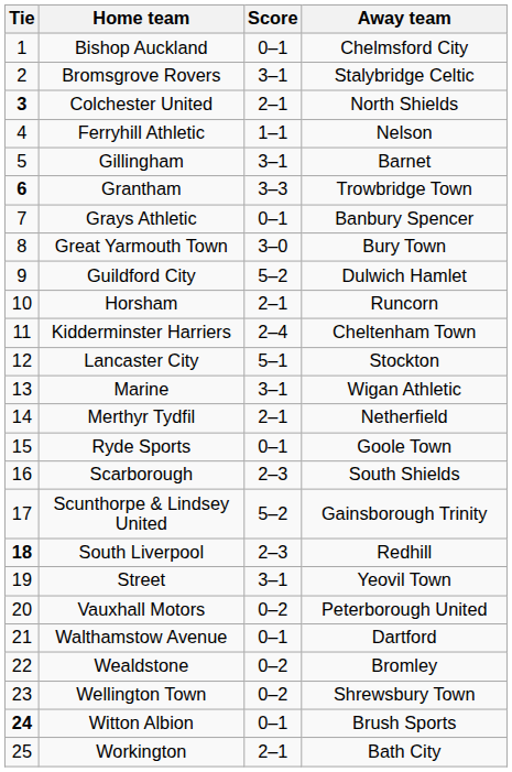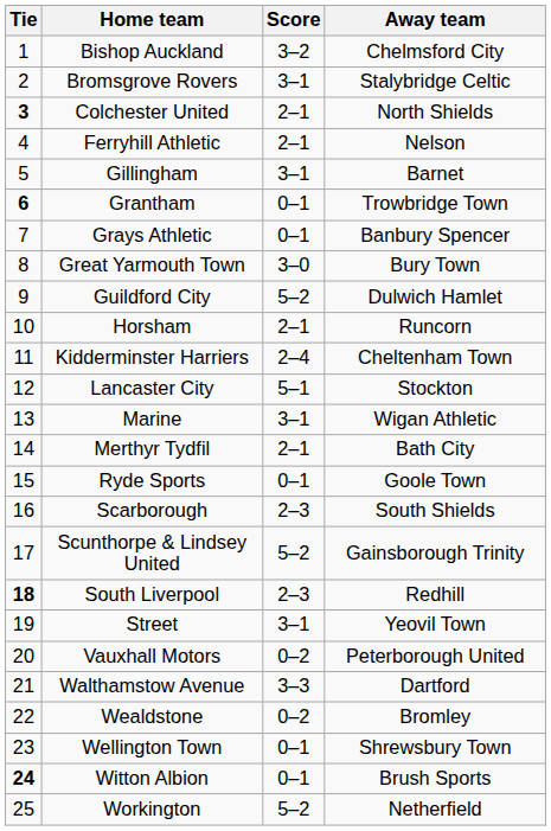 <table class="wikitable" style="text-align:center;">
 <tr>
 <th width=20>Tie</th>
 <th width=175>Home team</th>
 <th width=20>Score</th>
 <th width=175>Away team</th>
 </tr>
 <tr>
 <td>1</td>
 <td>Bishop Auckland</td>
-<td>0–1</td>
+<td>3–2</td>
 <td>Chelmsford City</td>
 </tr>
 <tr>
 <td>2</td>
 <td>Bromsgrove Rovers</td>
 <td>3–1</td>
 <td>Stalybridge Celtic</td>
 </tr>
 <tr>
 <td><strong>3</strong></td>
 <td>Colchester United</td>
 <td>2–1</td>
 <td>North Shields</td>
 </tr>
 <tr>
 <td>4</td>
 <td>Ferryhill Athletic</td>
-<td>1–1</td>
+<td>2–1</td>
 <td>Nelson</td>
 </tr>
 <tr>
 <td>5</td>
 <td>Gillingham</td>
 <td>3–1</td>
 <td>Barnet</td>
 </tr>
 <tr>
 <td><strong>6</strong></td>
 <td>Grantham</td>
-<td>3–3</td>
+<td>0–1</td>
 <td>Trowbridge Town</td>
 </tr>
 <tr>
 <td>7</td>
 <td>Grays Athletic</td>
 <td>0–1</td>
 <td>Banbury Spencer</td>
 </tr>
 <tr>
 <td>8</td>
 <td>Great Yarmouth Town</td>
 <td>3–0</td>
 <td>Bury Town</td>
 </tr>
 <tr>
 <td>9</td>
 <td>Guildford City</td>
 <td>5–2</td>
 <td>Dulwich Hamlet</td>
 </tr>
 <tr>
 <td>10</td>
 <td>Horsham</td>
 <td>2–1</td>
 <td>Runcorn</td>
 </tr>
 <tr>
 <td>11</td>
 <td>Kidderminster Harriers</td>
 <td>2–4</td>
 <td>Cheltenham Town</td>
 </tr>
 <tr>
 <td>12</td>
 <td>Lancaster City</td>
 <td>5–1</td>
 <td>Stockton</td>
 </tr>
 <tr>
 <td>13</td>
 <td>Marine</td>
 <td>3–1</td>
 <td>Wigan Athletic</td>
 </tr>
 <tr>
 <td>14</td>
 <td>Merthyr Tydfil</td>
 <td>2–1</td>
-<td>Netherfield</td>
+<td>Bath City</td>
 </tr>
 <tr>
 <td>15</td>
 <td>Ryde Sports</td>
 <td>0–1</td>
 <td>Goole Town</td>
 </tr>
 <tr>
 <td>16</td>
 <td>Scarborough</td>
 <td>2–3</td>
 <td>South Shields</td>
 </tr>
 <tr>
 <td>17</td>
 <td>Scunthorpe & Lindsey United</td>
 <td>5–2</td>
 <td>Gainsborough Trinity</td>
 </tr>
 <tr>
 <td><strong>18</strong></td>
 <td>South Liverpool</td>
 <td>2–3</td>
 <td>Redhill</td>
 </tr>
 <tr>
 <td>19</td>
 <td>Street</td>
 <td>3–1</td>
 <td>Yeovil Town</td>
 </tr>
 <tr>
 <td>20</td>
 <td>Vauxhall Motors</td>
 <td>0–2</td>
 <td>Peterborough United</td>
 </tr>
 <tr>
 <td>21</td>
 <td>Walthamstow Avenue</td>
-<td>0–1</td>
+<td>3–3</td>
 <td>Dartford</td>
 </tr>
 <tr>
 <td>22</td>
 <td>Wealdstone</td>
 <td>0–2</td>
 <td>Bromley</td>
 </tr>
 <tr>
 <td>23</td>
 <td>Wellington Town</td>
-<td>0–2</td>
+<td>0–1</td>
 <td>Shrewsbury Town</td>
 </tr>
 <tr>
 <td><strong>24</strong></td>
 <td>Witton Albion</td>
 <td>0–1</td>
 <td>Brush Sports</td>
 </tr>
 <tr>
 <td>25</td>
 <td>Workington</td>
-<td>2–1</td>
-<td>Bath City</td>
+<td>5–2</td>
+<td>Netherfield</td>
 </tr>
 </table>
